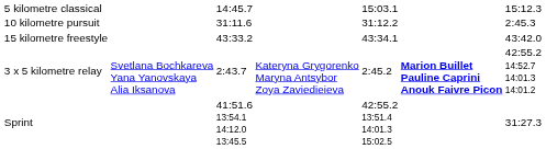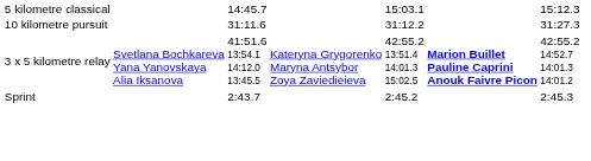 <table>
 <tr>
 <td>5 kilometre classical<br></td>
 <td></td>
 <td>14:45.7</td>
 <td></td>
 <td>15:03.1</td>
 <td></td>
 <td>15:12.3</td>
 </tr>
 <tr>
 <td>10 kilometre pursuit<br></td>
 <td></td>
 <td>31:11.6</td>
 <td></td>
 <td>31:12.2</td>
 <td></td>
-<td>2:45.3</td>
-</tr>
-<tr>
-<td>15 kilometre freestyle<br></td>
-<td></td>
-<td>43:33.2</td>
-<td></td>
-<td>43:34.1</td>
-<td></td>
-<td>43:42.0</td>
+<td>31:27.3</td>
 </tr>
 <tr>
 <td>3 x 5 kilometre relay<br></td>
 <td><br><a href='#'>Svetlana Bochkareva</a><br><a href='#'>Yana Yanovskaya</a><br><a href='#'>Alia Iksanova</a></td>
-<td>2:43.7</td>
+<td>41:51.6<br><small>13:54.1<br>14:12.0<br>13:45.5</small></td>
 <td><br><a href='#'>Kateryna Grygorenko</a><br><a href='#'>Maryna Antsybor</a><br><a href='#'>Zoya Zaviedieieva</a></td>
-<td>2:45.2</td>
+<td>42:55.2<br><small>13:51.4<br>14:01.3<br>15:02.5</small></td>
 <td><strong><br><a href='#'>Marion Buillet</a><br><a href='#'>Pauline Caprini</a><br><a href='#'>Anouk Faivre Picon</a></strong></td>
 <td>42:55.2<br><small>14:52.7<br>14:01.3<br>14:01.2</small></td>
 </tr>
 <tr>
 <td>Sprint<br></td>
 <td></td>
-<td>41:51.6<br><small>13:54.1<br>14:12.0<br>13:45.5</small></td>
+<td>2:43.7</td>
 <td></td>
-<td>42:55.2<br><small>13:51.4<br>14:01.3<br>15:02.5</small></td>
+<td>2:45.2</td>
 <td></td>
-<td>31:27.3</td>
+<td>2:45.3</td>
 </tr>
 </table>
